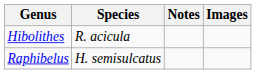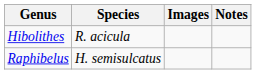 <table class="wikitable">
 <tr>
 <th>Genus</th>
 <th>Species</th>
+<th>Images</th>
 <th>Notes</th>
-<th>Images</th>
 </tr>
 <tr>
 <td><em><a href='#'>Hibolithes</a></em></td>
 <td><em>R. acicula</em></td>
 <td></td>
 <td></td>
 </tr>
 <tr>
 <td><em><a href='#'>Raphibelus</a></em></td>
 <td><em>H. semisulcatus</em></td>
 <td></td>
 <td></td>
 </tr>
 </table>
